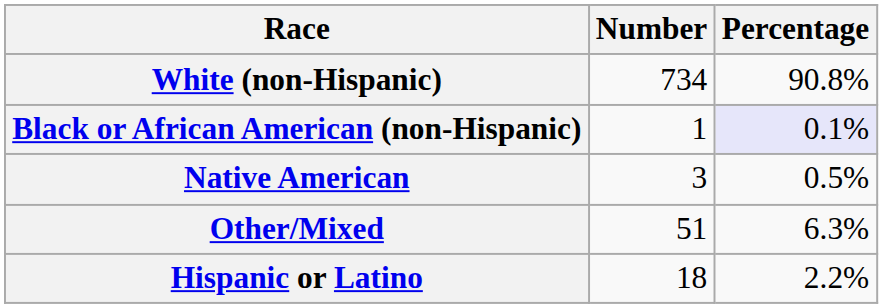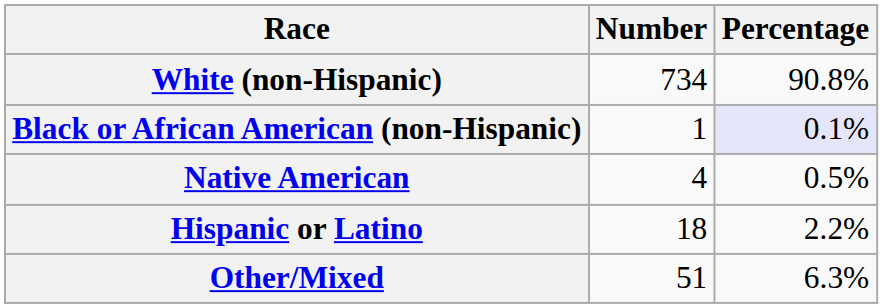 <table class="wikitable" style="text-align:right">
 <tr>
 <th scope="col">Race</th>
 <th scope="col">Number</th>
 <th scope="col">Percentage</th>
 </tr>
 <tr>
 <th scope="row"><a href='#'>White</a> (non-Hispanic)</th>
 <td>734</td>
 <td>90.8%</td>
 </tr>
 <tr>
 <th scope="row"><a href='#'>Black or African American</a> (non-Hispanic)</th>
 <td>1</td>
 <td style="background: lavender;">0.1%</td>
 </tr>
 <tr>
 <th scope="row"><a href='#'>Native American</a></th>
-<td>3</td>
+<td>4</td>
 <td>0.5%</td>
+</tr>
+<tr>
+<th scope="row"><a href='#'>Hispanic</a> or <a href='#'>Latino</a></th>
+<td>18</td>
+<td>2.2%</td>
 </tr>
 <tr>
 <th scope="row"><a href='#'>Other/Mixed</a></th>
 <td>51</td>
 <td>6.3%</td>
 </tr>
-<tr>
-<th scope="row"><a href='#'>Hispanic</a> or <a href='#'>Latino</a></th>
-<td>18</td>
-<td>2.2%</td>
-</tr>
 </table>
